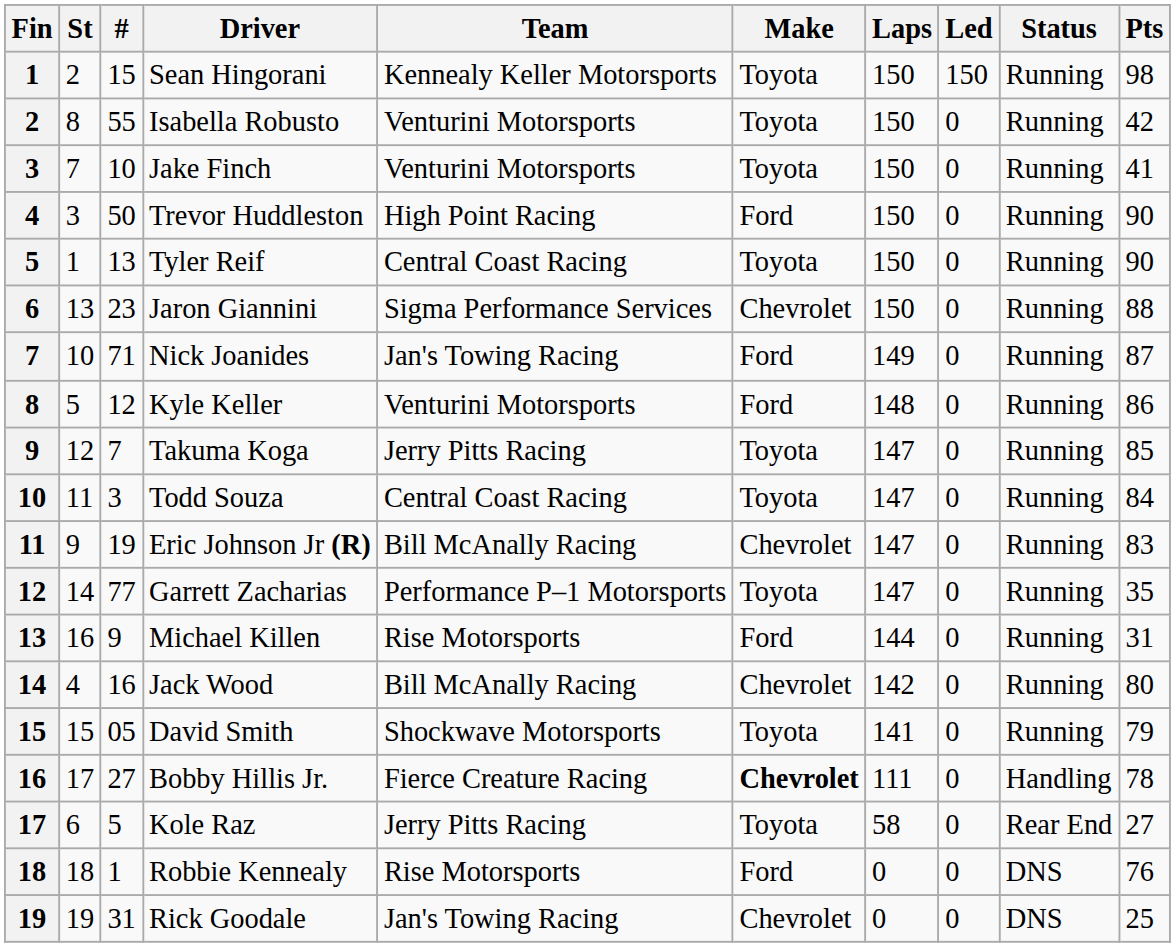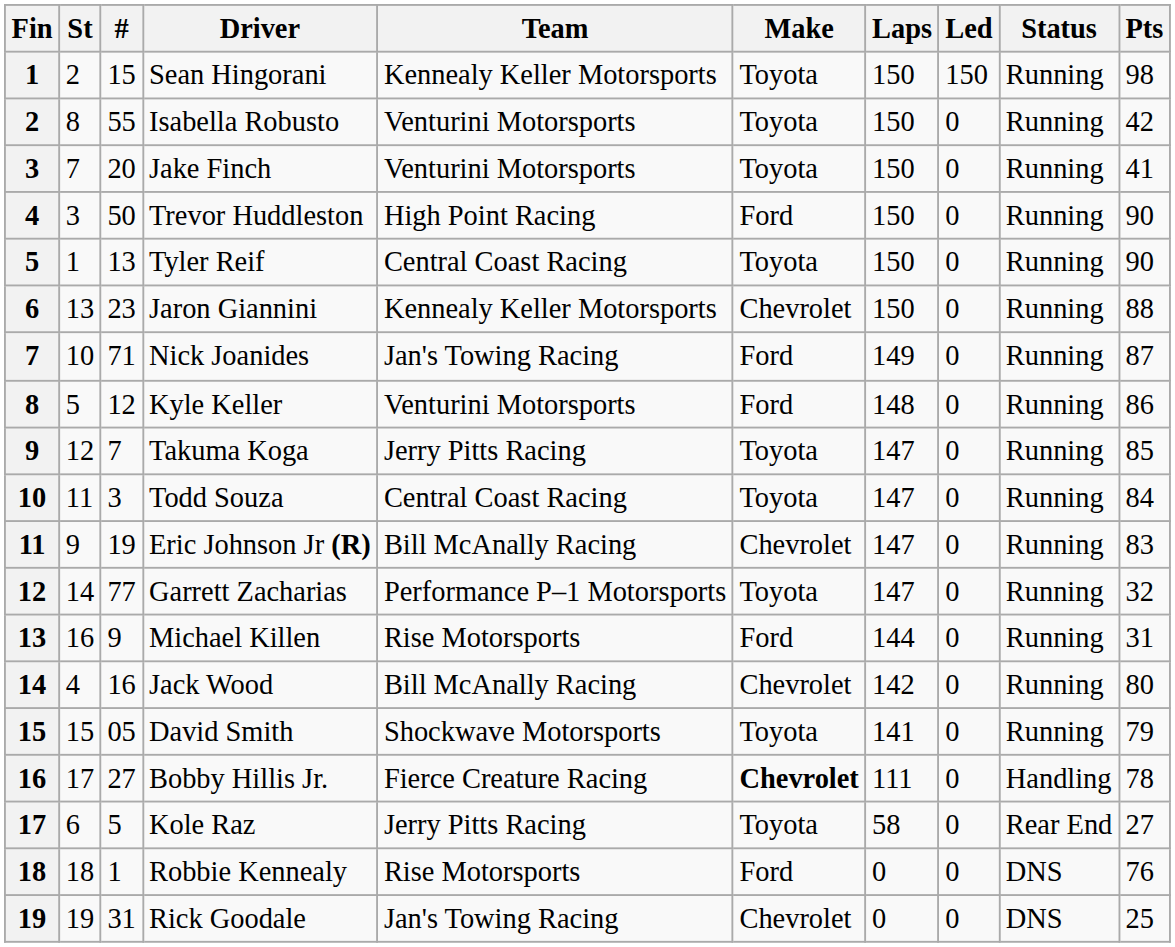 <table class="wikitable" style="font-size:95%">
 <tr>
 <th>Fin</th>
 <th>St</th>
 <th>#</th>
 <th>Driver</th>
 <th>Team</th>
 <th>Make</th>
 <th>Laps</th>
 <th>Led</th>
 <th>Status</th>
 <th>Pts</th>
 </tr>
 <tr>
 <th>1</th>
 <td>2</td>
 <td>15</td>
 <td>Sean Hingorani</td>
 <td>Kennealy Keller Motorsports</td>
 <td>Toyota</td>
 <td>150</td>
 <td>150</td>
 <td>Running</td>
 <td>98</td>
 </tr>
 <tr>
 <th>2</th>
 <td>8</td>
 <td>55</td>
 <td>Isabella Robusto</td>
 <td>Venturini Motorsports</td>
 <td>Toyota</td>
 <td>150</td>
 <td>0</td>
 <td>Running</td>
 <td>42</td>
 </tr>
 <tr>
 <th>3</th>
 <td>7</td>
-<td>10</td>
+<td>20</td>
 <td>Jake Finch</td>
 <td>Venturini Motorsports</td>
 <td>Toyota</td>
 <td>150</td>
 <td>0</td>
 <td>Running</td>
 <td>41</td>
 </tr>
 <tr>
 <th>4</th>
 <td>3</td>
 <td>50</td>
 <td>Trevor Huddleston</td>
 <td>High Point Racing</td>
 <td>Ford</td>
 <td>150</td>
 <td>0</td>
 <td>Running</td>
 <td>90</td>
 </tr>
 <tr>
 <th>5</th>
 <td>1</td>
 <td>13</td>
 <td>Tyler Reif</td>
 <td>Central Coast Racing</td>
 <td>Toyota</td>
 <td>150</td>
 <td>0</td>
 <td>Running</td>
 <td>90</td>
 </tr>
 <tr>
 <th>6</th>
 <td>13</td>
 <td>23</td>
 <td>Jaron Giannini</td>
-<td>Sigma Performance Services</td>
+<td>Kennealy Keller Motorsports</td>
 <td>Chevrolet</td>
 <td>150</td>
 <td>0</td>
 <td>Running</td>
 <td>88</td>
 </tr>
 <tr>
 <th>7</th>
 <td>10</td>
 <td>71</td>
 <td>Nick Joanides</td>
 <td>Jan's Towing Racing</td>
 <td>Ford</td>
 <td>149</td>
 <td>0</td>
 <td>Running</td>
 <td>87</td>
 </tr>
 <tr>
 <th>8</th>
 <td>5</td>
 <td>12</td>
 <td>Kyle Keller</td>
 <td>Venturini Motorsports</td>
 <td>Ford</td>
 <td>148</td>
 <td>0</td>
 <td>Running</td>
 <td>86</td>
 </tr>
 <tr>
 <th>9</th>
 <td>12</td>
 <td>7</td>
 <td>Takuma Koga</td>
 <td>Jerry Pitts Racing</td>
 <td>Toyota</td>
 <td>147</td>
 <td>0</td>
 <td>Running</td>
 <td>85</td>
 </tr>
 <tr>
 <th>10</th>
 <td>11</td>
 <td>3</td>
 <td>Todd Souza</td>
 <td>Central Coast Racing</td>
 <td>Toyota</td>
 <td>147</td>
 <td>0</td>
 <td>Running</td>
 <td>84</td>
 </tr>
 <tr>
 <th>11</th>
 <td>9</td>
 <td>19</td>
 <td>Eric Johnson Jr <strong>(R)</strong></td>
 <td>Bill McAnally Racing</td>
 <td>Chevrolet</td>
 <td>147</td>
 <td>0</td>
 <td>Running</td>
 <td>83</td>
 </tr>
 <tr>
 <th>12</th>
 <td>14</td>
 <td>77</td>
 <td>Garrett Zacharias</td>
 <td>Performance P–1 Motorsports</td>
 <td>Toyota</td>
 <td>147</td>
 <td>0</td>
 <td>Running</td>
-<td>35</td>
+<td>32</td>
 </tr>
 <tr>
 <th>13</th>
 <td>16</td>
 <td>9</td>
 <td>Michael Killen</td>
 <td>Rise Motorsports</td>
 <td>Ford</td>
 <td>144</td>
 <td>0</td>
 <td>Running</td>
 <td>31</td>
 </tr>
 <tr>
 <th>14</th>
 <td>4</td>
 <td>16</td>
 <td>Jack Wood</td>
 <td>Bill McAnally Racing</td>
 <td>Chevrolet</td>
 <td>142</td>
 <td>0</td>
 <td>Running</td>
 <td>80</td>
 </tr>
 <tr>
 <th>15</th>
 <td>15</td>
 <td>05</td>
 <td>David Smith</td>
 <td>Shockwave Motorsports</td>
 <td>Toyota</td>
 <td>141</td>
 <td>0</td>
 <td>Running</td>
 <td>79</td>
 </tr>
 <tr>
 <th>16</th>
 <td>17</td>
 <td>27</td>
 <td>Bobby Hillis Jr.</td>
 <td>Fierce Creature Racing</td>
 <td><strong>Chevrolet</strong></td>
 <td>111</td>
 <td>0</td>
 <td>Handling</td>
 <td>78</td>
 </tr>
 <tr>
 <th>17</th>
 <td>6</td>
 <td>5</td>
 <td>Kole Raz</td>
 <td>Jerry Pitts Racing</td>
 <td>Toyota</td>
 <td>58</td>
 <td>0</td>
 <td>Rear End</td>
 <td>27</td>
 </tr>
 <tr>
 <th>18</th>
 <td>18</td>
 <td>1</td>
 <td>Robbie Kennealy</td>
 <td>Rise Motorsports</td>
 <td>Ford</td>
 <td>0</td>
 <td>0</td>
 <td>DNS</td>
 <td>76</td>
 </tr>
 <tr>
 <th>19</th>
 <td>19</td>
 <td>31</td>
 <td>Rick Goodale</td>
 <td>Jan's Towing Racing</td>
 <td>Chevrolet</td>
 <td>0</td>
 <td>0</td>
 <td>DNS</td>
 <td>25</td>
 </tr>
 </table>
